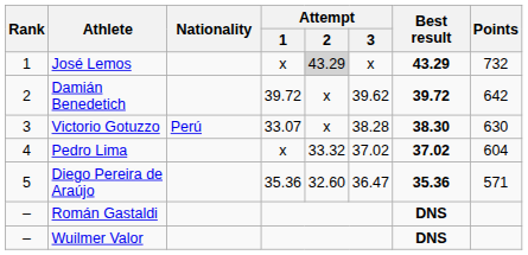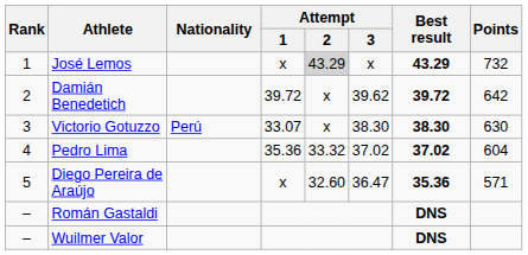 <table class="wikitable"  style="width:35em; font-size:95%; text-align:center;">
 <tr>
 <th rowspan=2>Rank</th>
 <th rowspan="2" style="width:150px;">Athlete</th>
 <th rowspan="2" style="width:100px;">Nationality</th>
 <th colspan="3" style="width:150px;">Attempt</th>
 <th rowspan="2" style="width:100px;">Best result</th>
 <th rowspan=2>Points</th>
 </tr>
 <tr>
 <th>1</th>
 <th>2</th>
 <th>3</th>
 </tr>
 <tr>
 <td>1</td>
 <td align=left><a href='#'>José Lemos</a></td>
 <td align=left></td>
 <td>x</td>
 <td style="background: lightgrey;">43.29</td>
 <td>x</td>
 <td><strong>43.29</strong></td>
 <td>732</td>
 </tr>
 <tr>
 <td>2</td>
 <td align=left><a href='#'>Damián Benedetich</a></td>
 <td align=left></td>
 <td>39.72</td>
 <td>x</td>
 <td>39.62</td>
 <td><strong>39.72</strong></td>
 <td>642</td>
 </tr>
 <tr>
 <td>3</td>
 <td align=left><a href='#'>Victorio Gotuzzo</a></td>
 <td align=left> <a href='#'>Perú</a></td>
 <td>33.07</td>
 <td>x</td>
-<td>38.28</td>
+<td>38.30</td>
 <td><strong>38.30</strong></td>
 <td>630</td>
 </tr>
 <tr>
 <td>4</td>
 <td align=left><a href='#'>Pedro Lima</a></td>
 <td align=left></td>
-<td>x</td>
+<td>35.36</td>
 <td>33.32</td>
 <td>37.02</td>
 <td><strong>37.02</strong></td>
 <td>604</td>
 </tr>
 <tr>
 <td>5</td>
 <td align=left><a href='#'>Diego Pereira de Araújo</a></td>
 <td align=left></td>
-<td>35.36</td>
+<td>x</td>
 <td>32.60</td>
 <td>36.47</td>
 <td><strong>35.36</strong></td>
 <td>571</td>
 </tr>
 <tr>
 <td>–</td>
 <td align=left><a href='#'>Román Gastaldi</a></td>
 <td align=left></td>
 <td colspan=3></td>
 <td><strong>DNS</strong></td>
 <td></td>
 </tr>
 <tr>
 <td>–</td>
 <td align=left><a href='#'>Wuilmer Valor</a></td>
 <td align=left></td>
 <td colspan=3></td>
 <td><strong>DNS</strong></td>
 <td></td>
 </tr>
 </table>
